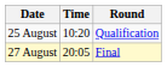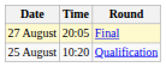 <table class="wikitable">
 <tr>
 <th>Date</th>
 <th>Time</th>
 <th>Round</th>
 </tr>
+<tr style=background:lemonchiffon>
+<td>27 August</td>
+<td>20:05</td>
+<td><a href='#'>Final</a></td>
+</tr>
 <tr>
 <td>25 August</td>
 <td>10:20</td>
 <td><a href='#'>Qualification</a></td>
 </tr>
-<tr style=background:lemonchiffon>
-<td>27 August</td>
-<td>20:05</td>
-<td><a href='#'>Final</a></td>
-</tr>
 </table>
